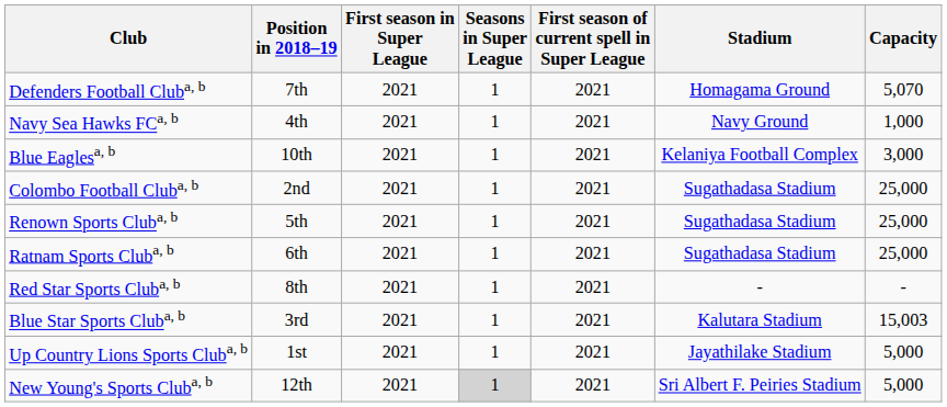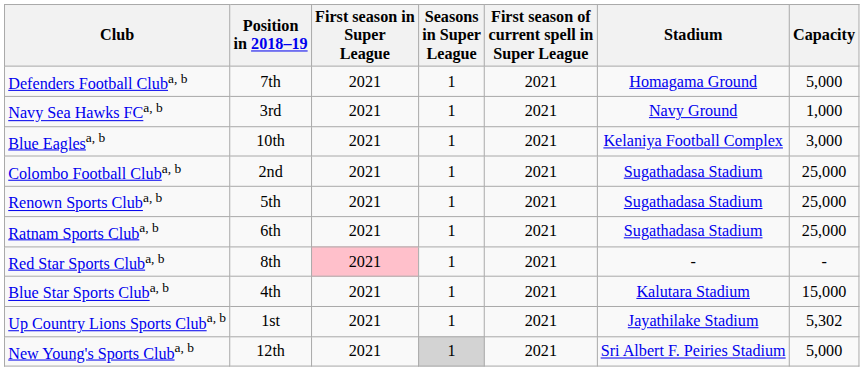 <table class="wikitable sortable" style="text-align:center">
 <tr>
 <th>Club</th>
 <th>Position<br>in <a href='#'>2018–19</a></th>
 <th>First season in<br>Super <br> League</th>
 <th>Seasons<br>in Super <br> League</th>
 <th>First season of<br>current spell in <br>Super League</th>
 <th>Stadium</th>
 <th>Capacity</th>
 </tr>
 <tr>
 <td style="text-align:left;"><a href='#'>Defenders Football Club</a><sup>a, b</sup></td>
 <td data-sort-value="007">7th</td>
 <td>2021</td>
 <td>1</td>
 <td>2021</td>
 <td><a href='#'>Homagama Ground</a></td>
-<td>5,070</td>
+<td>5,000</td>
 </tr>
 <tr>
 <td style="text-align:left;"><a href='#'>Navy Sea Hawks FC</a><sup>a, b</sup></td>
-<td data-sort-value="007">4th</td>
+<td data-sort-value="007">3rd</td>
 <td>2021</td>
 <td>1</td>
 <td>2021</td>
 <td><a href='#'>Navy Ground</a></td>
 <td>1,000</td>
 </tr>
 <tr>
 <td style="text-align:left;"><a href='#'>Blue Eagles</a><sup>a, b</sup></td>
 <td data-sort-value="007">10th</td>
 <td>2021</td>
 <td>1</td>
 <td>2021</td>
 <td><a href='#'>Kelaniya Football Complex</a></td>
 <td>3,000</td>
 </tr>
 <tr>
 <td style="text-align:left;"><a href='#'>Colombo Football Club</a><sup>a, b</sup></td>
 <td data-sort-value="007">2nd</td>
 <td>2021</td>
 <td>1</td>
 <td>2021</td>
 <td><a href='#'>Sugathadasa Stadium</a></td>
 <td>25,000</td>
 </tr>
 <tr>
 <td style="text-align:left;"><a href='#'>Renown Sports Club</a><sup>a, b</sup></td>
 <td data-sort-value="007">5th</td>
 <td>2021</td>
 <td>1</td>
 <td>2021</td>
 <td><a href='#'>Sugathadasa Stadium</a></td>
 <td>25,000</td>
 </tr>
 <tr>
 <td style="text-align:left;"><a href='#'>Ratnam Sports Club</a><sup>a, b</sup></td>
 <td data-sort-value="007">6th</td>
 <td>2021</td>
 <td>1</td>
 <td>2021</td>
 <td><a href='#'>Sugathadasa Stadium</a></td>
 <td>25,000</td>
 </tr>
 <tr>
 <td style="text-align:left;"><a href='#'>Red Star Sports Club</a><sup>a, b</sup></td>
 <td data-sort-value="007">8th</td>
-<td>2021</td>
+<td style="background: pink;">2021</td>
 <td>1</td>
 <td>2021</td>
 <td>-</td>
 <td>-</td>
 </tr>
 <tr>
 <td style="text-align:left;"><a href='#'>Blue Star Sports Club</a><sup>a, b</sup></td>
-<td data-sort-value="007">3rd</td>
+<td data-sort-value="007">4th</td>
 <td>2021</td>
 <td>1</td>
 <td>2021</td>
 <td><a href='#'>Kalutara Stadium</a></td>
-<td>15,003</td>
+<td>15,000</td>
 </tr>
 <tr>
 <td style="text-align:left;"><a href='#'>Up Country Lions Sports Club</a><sup>a, b</sup></td>
 <td data-sort-value="007">1st</td>
 <td>2021</td>
 <td>1</td>
 <td>2021</td>
 <td><a href='#'>Jayathilake Stadium</a></td>
-<td>5,000</td>
+<td>5,302</td>
 </tr>
 <tr>
 <td style="text-align:left;"><a href='#'>New Young's Sports Club</a><sup>a, b</sup></td>
 <td data-sort-value="007">12th</td>
 <td>2021</td>
 <td style="background: lightgrey;">1</td>
 <td>2021</td>
 <td><a href='#'>Sri Albert F. Peiries Stadium</a></td>
 <td>5,000</td>
 </tr>
 </table>
